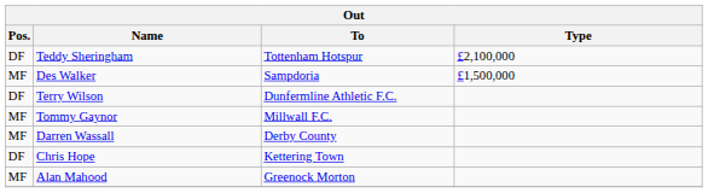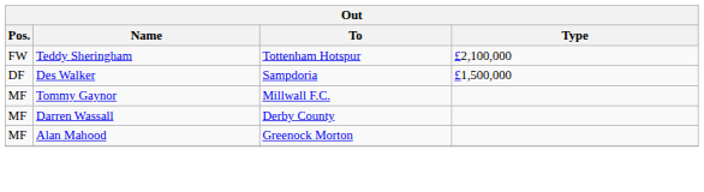 <table class="wikitable" style="font-size:100%;width:99%;">
 <tr>
 <th colspan="4">Out</th>
 </tr>
 <tr>
 <th width=3%>Pos.</th>
 <th width=33%>Name</th>
 <th width=28%>To</th>
 <th width=36%>Type</th>
 </tr>
 <tr>
-<td>DF</td>
+<td>FW</td>
 <td><a href='#'>Teddy Sheringham</a></td>
 <td><a href='#'>Tottenham Hotspur</a></td>
 <td><a href='#'>£</a>2,100,000</td>
 </tr>
 <tr>
-<td>MF</td>
+<td>DF</td>
 <td><a href='#'>Des Walker</a></td>
 <td><a href='#'>Sampdoria</a></td>
 <td><a href='#'>£</a>1,500,000</td>
-</tr>
-<tr>
-<td>DF</td>
-<td><a href='#'>Terry Wilson</a></td>
-<td><a href='#'>Dunfermline Athletic F.C.</a></td>
-<td></td>
 </tr>
 <tr>
 <td>MF</td>
 <td><a href='#'>Tommy Gaynor</a></td>
 <td><a href='#'>Millwall F.C.</a></td>
 <td></td>
 </tr>
 <tr>
 <td>MF</td>
 <td><a href='#'>Darren Wassall</a></td>
 <td><a href='#'>Derby County</a></td>
 <td></td>
 </tr>
 <tr>
-<td>DF</td>
-<td><a href='#'>Chris Hope</a></td>
-<td><a href='#'>Kettering Town</a></td>
-<td></td>
-</tr>
-<tr>
 <td>MF</td>
 <td><a href='#'>Alan Mahood</a></td>
 <td><a href='#'>Greenock Morton</a></td>
 <td></td>
 </tr>
 <tr>
 </tr>
 </table>
